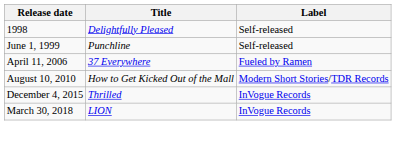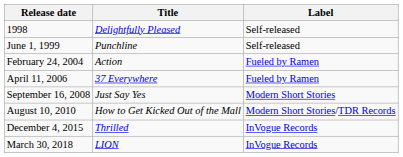 <table class="wikitable">
 <tr>
 <th><strong>Release date</strong></th>
 <th><strong>Title</strong></th>
 <th><strong>Label</strong></th>
 </tr>
 <tr>
 <td>1998</td>
 <td><em><a href='#'>Delightfully Pleased</a></em></td>
 <td>Self-released</td>
 </tr>
 <tr>
 <td>June 1, 1999</td>
 <td><em>Punchline</em></td>
 <td>Self-released</td>
 </tr>
 <tr>
+<td>February 24, 2004</td>
+<td><em>Action</em></td>
+<td><a href='#'>Fueled by Ramen</a></td>
+</tr>
+<tr>
 <td>April 11, 2006</td>
 <td><em><a href='#'>37 Everywhere</a></em></td>
 <td><a href='#'>Fueled by Ramen</a></td>
+</tr>
+<tr>
+<td>September 16, 2008</td>
+<td><em>Just Say Yes</em></td>
+<td><a href='#'>Modern Short Stories</a></td>
 </tr>
 <tr>
 <td>August 10, 2010</td>
 <td><em>How to Get Kicked Out of the Mall</em></td>
 <td><a href='#'>Modern Short Stories</a>/<a href='#'>TDR Records</a></td>
 </tr>
 <tr>
 <td>December 4, 2015</td>
 <td><em><a href='#'>Thrilled</a></em></td>
 <td><a href='#'>InVogue Records</a></td>
 </tr>
 <tr>
 <td>March 30, 2018</td>
 <td><em><a href='#'>LION</a></em></td>
 <td><a href='#'>InVogue Records</a></td>
 </tr>
 </table>
